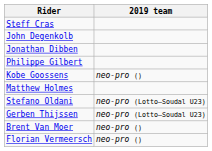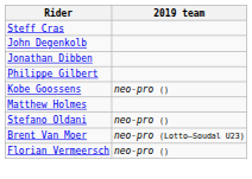 <table class="wikitable">
 <tr>
 <th>Rider</th>
 <th>2019 team</th>
 </tr>
 <tr>
 <td><a href='#'>Steff Cras</a></td>
 <td></td>
 </tr>
 <tr>
 <td><a href='#'>John Degenkolb</a></td>
 <td></td>
 </tr>
 <tr>
 <td><a href='#'>Jonathan Dibben</a></td>
 <td></td>
 </tr>
 <tr>
 <td><a href='#'>Philippe Gilbert</a></td>
 <td></td>
 </tr>
 <tr>
 <td><a href='#'>Kobe Goossens</a></td>
 <td><em>neo-pro</em> <small>()</small></td>
 </tr>
 <tr>
 <td><a href='#'>Matthew Holmes</a></td>
 <td></td>
 </tr>
 <tr>
 <td><a href='#'>Stefano Oldani</a></td>
-<td><em>neo-pro</em> <small>(Lotto–Soudal U23)</small></td>
-</tr>
-<tr>
-<td><a href='#'>Gerben Thijssen</a></td>
-<td><em>neo-pro</em> <small>(Lotto–Soudal U23)</small></td>
+<td><em>neo-pro</em> <small>()</small></td>
 </tr>
 <tr>
 <td><a href='#'>Brent Van Moer</a></td>
-<td><em>neo-pro</em> <small>()</small></td>
+<td><em>neo-pro</em> <small>(Lotto–Soudal U23)</small></td>
 </tr>
 <tr>
 <td><a href='#'>Florian Vermeersch</a></td>
 <td><em>neo-pro</em> <small>()</small></td>
 </tr>
 </table>
